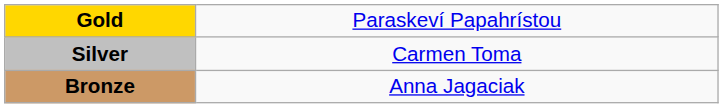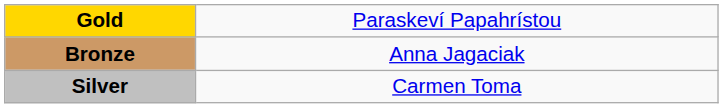 <table class="wikitable" style="text-align:center; " width="35%">
 <tr>
 <td bgcolor="gold"><strong>Gold</strong></td>
 <td><a href='#'>Paraskeví Papahrístou</a><br>  <small><em></em></small></td>
 </tr>
 <tr>
+<td bgcolor="CC9966"><strong>Bronze</strong></td>
+<td><a href='#'>Anna Jagaciak</a><br>  <small><em></em></small></td>
+</tr>
+<tr>
 <td bgcolor="silver"><strong>Silver</strong></td>
 <td><a href='#'>Carmen Toma</a><br>  <small><em></em></small></td>
 </tr>
-<tr>
-<td bgcolor="CC9966"><strong>Bronze</strong></td>
-<td><a href='#'>Anna Jagaciak</a><br>  <small><em></em></small></td>
-</tr>
 </table>
